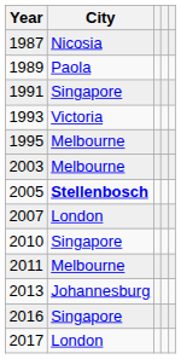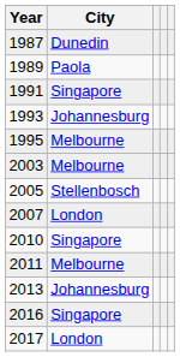 <table class="wikitable" style="text-align:center">
 <tr>
 <th>Year</th>
 <th>City</th>
 <th></th>
 <th></th>
 <th></th>
 </tr>
 <tr bgcolor="efefef">
 <td>1987</td>
-<td align="left"> <a href='#'>Nicosia</a></td>
+<td align="left"> <a href='#'>Dunedin</a></td>
 <td></td>
 <td></td>
 <td></td>
 </tr>
 <tr>
 <td>1989</td>
 <td align="left"> <a href='#'>Paola</a></td>
 <td></td>
 <td></td>
 <td></td>
 </tr>
 <tr bgcolor="efefef">
 <td>1991</td>
 <td align="left"> <a href='#'>Singapore</a></td>
 <td></td>
 <td></td>
 <td></td>
 </tr>
 <tr>
 <td>1993</td>
-<td align="left"> <a href='#'>Victoria</a></td>
+<td align="left"> <a href='#'>Johannesburg</a></td>
 <td></td>
 <td></td>
 <td></td>
 </tr>
 <tr bgcolor="efefef">
 <td>1995</td>
 <td align="left"> <a href='#'>Melbourne</a></td>
 <td></td>
 <td></td>
 <td></td>
 </tr>
 <tr bgcolor="efefef">
 <td>2003</td>
 <td align="left"> <a href='#'>Melbourne</a></td>
 <td></td>
 <td></td>
 <td></td>
 </tr>
 <tr>
 <td>2005</td>
-<td align="left"><strong> <a href='#'>Stellenbosch</a></strong></td>
+<td align="left"> <a href='#'>Stellenbosch</a></td>
 <td></td>
 <td></td>
 <td></td>
 </tr>
 <tr bgcolor="efefef">
 <td>2007</td>
 <td align="left"> <a href='#'>London</a></td>
 <td></td>
 <td></td>
 <td></td>
 </tr>
 <tr>
 <td>2010</td>
 <td align="left"> <a href='#'>Singapore</a></td>
 <td></td>
 <td></td>
 <td></td>
 </tr>
 <tr bgcolor="efefef">
 <td>2011</td>
 <td align="left"><a href='#'>Melbourne</a></td>
 <td></td>
 <td></td>
 <td></td>
 </tr>
 <tr>
 <td>2013</td>
 <td align="left"> <a href='#'>Johannesburg</a></td>
 <td></td>
 <td></td>
 <td></td>
 </tr>
 <tr bgcolor="efefef">
 <td>2016</td>
 <td align="left"> <a href='#'>Singapore</a></td>
 <td></td>
 <td></td>
 <td></td>
 </tr>
 <tr>
 <td>2017</td>
 <td align="left"> <a href='#'>London</a></td>
 <td></td>
 <td></td>
 <td></td>
 </tr>
 </table>
